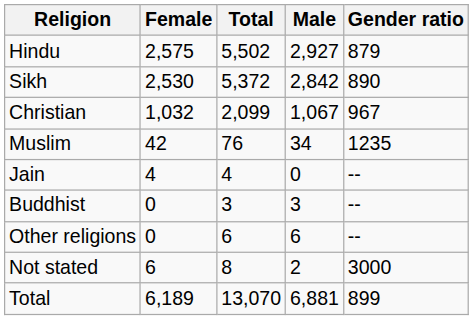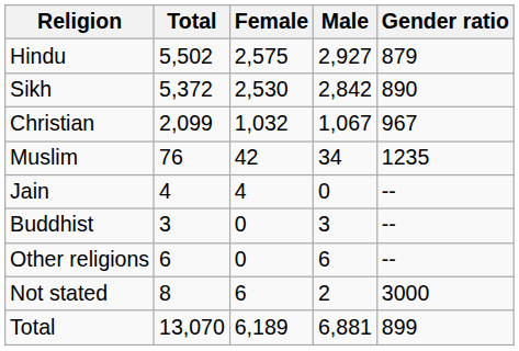 <table class="wikitable sortable">
 <tr>
 <th>Religion</th>
+<th>Total</th>
 <th>Female</th>
-<th>Total</th>
 <th>Male</th>
 <th>Gender ratio</th>
 </tr>
 <tr>
 <td>Hindu</td>
+<td>5,502</td>
 <td>2,575</td>
-<td>5,502</td>
 <td>2,927</td>
 <td>879</td>
 </tr>
 <tr>
 <td>Sikh</td>
+<td>5,372</td>
 <td>2,530</td>
-<td>5,372</td>
 <td>2,842</td>
 <td>890</td>
 </tr>
 <tr>
 <td>Christian</td>
+<td>2,099</td>
 <td>1,032</td>
-<td>2,099</td>
 <td>1,067</td>
 <td>967</td>
 </tr>
 <tr>
 <td>Muslim</td>
+<td>76</td>
 <td>42</td>
-<td>76</td>
 <td>34</td>
 <td>1235</td>
 </tr>
 <tr>
 <td>Jain</td>
 <td>4</td>
 <td>4</td>
 <td>0</td>
 <td>--</td>
 </tr>
 <tr>
 <td>Buddhist</td>
+<td>3</td>
 <td>0</td>
-<td>3</td>
 <td>3</td>
 <td>--</td>
 </tr>
 <tr>
 <td>Other religions</td>
+<td>6</td>
 <td>0</td>
-<td>6</td>
 <td>6</td>
 <td>--</td>
 </tr>
 <tr>
 <td>Not stated</td>
+<td>8</td>
 <td>6</td>
-<td>8</td>
 <td>2</td>
 <td>3000</td>
 </tr>
 <tr>
 <td>Total</td>
+<td>13,070</td>
 <td>6,189</td>
-<td>13,070</td>
 <td>6,881</td>
 <td>899</td>
 </tr>
 </table>
